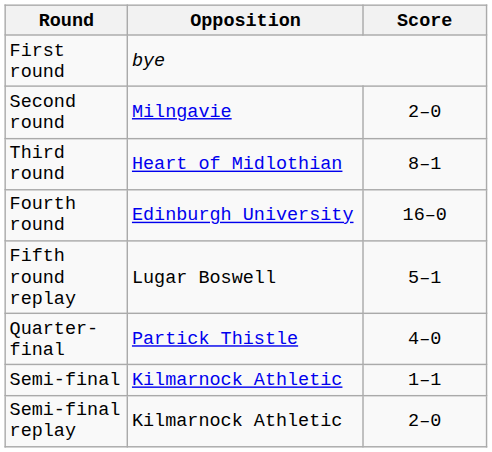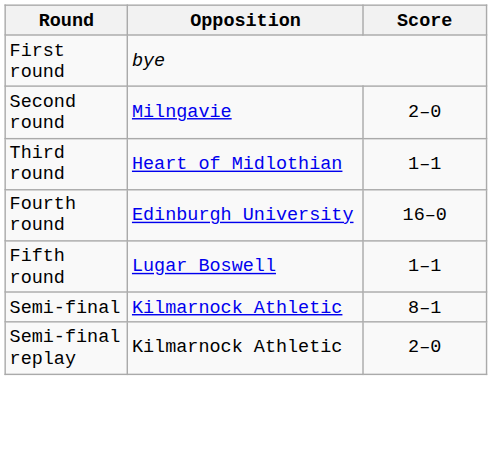 <table class="wikitable" style="text-align:left;margin-left:1em;float:left">
 <tr>
 <th width=80>Round</th>
 <th width=160>Opposition</th>
 <th width=80>Score</th>
 </tr>
 <tr>
 <td>First round</td>
 <td colspan="2"><em>bye</em></td>
 </tr>
 <tr>
 <td>Second round</td>
 <td><a href='#'>Milngavie</a></td>
 <td align=center>2–0</td>
 </tr>
 <tr>
 <td>Third round</td>
 <td><a href='#'>Heart of Midlothian</a></td>
-<td align=center>8–1</td>
+<td align=center>1–1</td>
 </tr>
 <tr>
 <td>Fourth round</td>
 <td><a href='#'>Edinburgh University</a></td>
 <td align=center>16–0</td>
 </tr>
 <tr>
-<td>Fifth round replay</td>
-<td>Lugar Boswell</td>
-<td align=center>5–1</td>
-</tr>
-<tr>
-<td>Quarter-final</td>
-<td><a href='#'>Partick Thistle</a></td>
-<td align=center>4–0</td>
+<td>Fifth round</td>
+<td><a href='#'>Lugar Boswell</a></td>
+<td align=center>1–1</td>
 </tr>
 <tr>
 <td>Semi-final</td>
 <td><a href='#'>Kilmarnock Athletic</a></td>
-<td align=center>1–1</td>
+<td align=center>8–1</td>
 </tr>
 <tr>
 <td>Semi-final replay</td>
 <td>Kilmarnock Athletic</td>
 <td align=center>2–0</td>
 </tr>
 </table>
